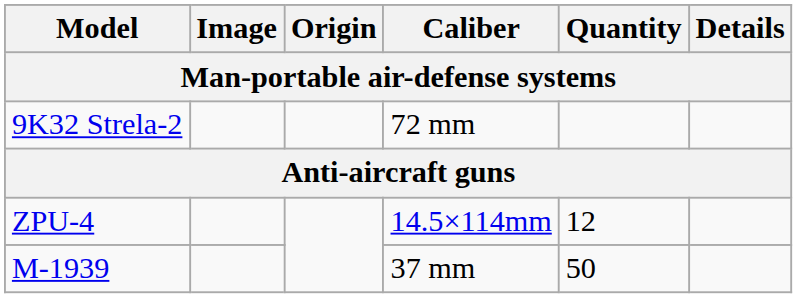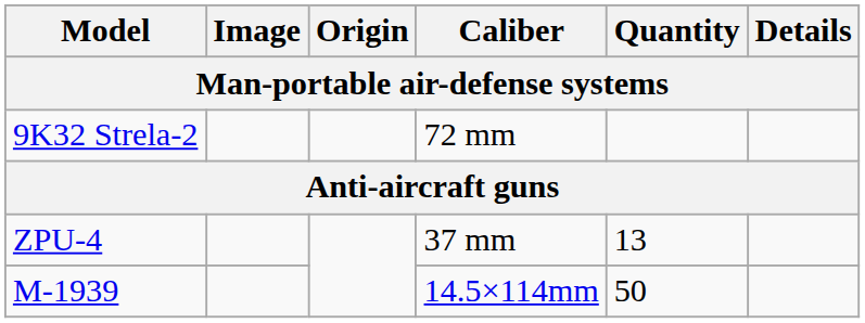 <table class="wikitable">
 <tr>
 <th>Model</th>
 <th>Image</th>
 <th>Origin</th>
 <th>Caliber</th>
 <th>Quantity</th>
 <th>Details</th>
 </tr>
 <tr>
 <th colspan="6">Man-portable air-defense systems</th>
 </tr>
 <tr>
 <td><a href='#'>9K32 Strela-2</a></td>
 <td></td>
 <td></td>
 <td>72 mm</td>
 <td></td>
 <td></td>
 </tr>
 <tr>
 <th colspan="6">Anti-aircraft guns</th>
 </tr>
 <tr>
 <td><a href='#'>ZPU-4</a></td>
 <td></td>
 <td rowspan="2"></td>
-<td><a href='#'>14.5×114mm</a></td>
-<td>12</td>
+<td>37 mm</td>
+<td>13</td>
 <td></td>
 </tr>
 <tr>
 <td><a href='#'>M-1939</a></td>
 <td></td>
-<td>37 mm</td>
+<td><a href='#'>14.5×114mm</a></td>
 <td>50</td>
 <td></td>
 </tr>
 </table>
